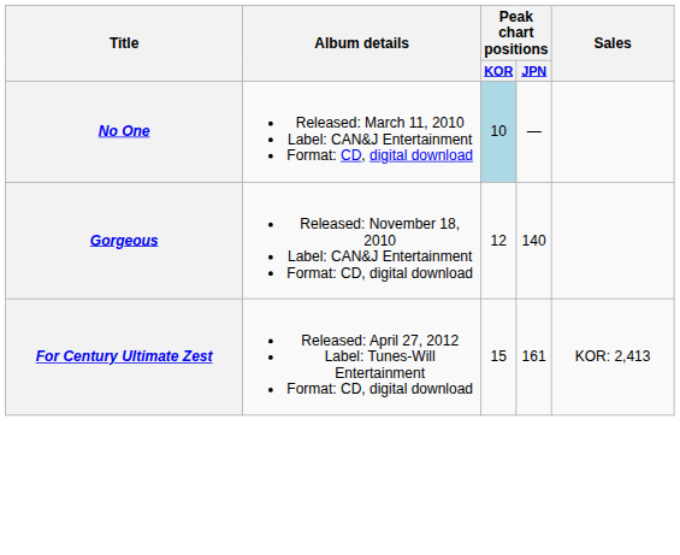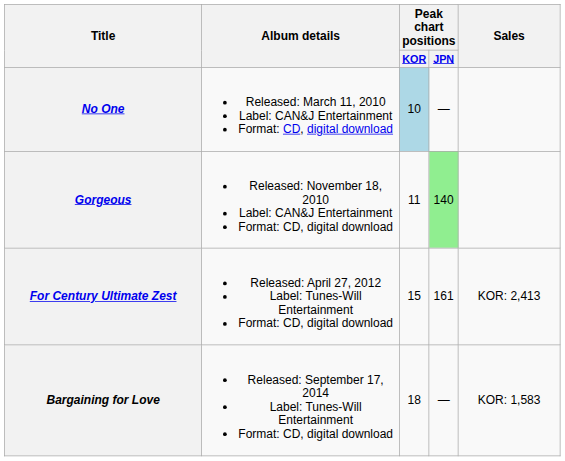 <table class="wikitable plainrowheaders" style="text-align:center;" border="1">
 <tr>
 <th scope="col" rowspan="2" style="width:16em;">Title</th>
 <th scope="col" rowspan="2" style="width:16em;">Album details</th>
 <th scope="col" colspan="2">Peak chart positions</th>
 <th scope="col" rowspan="2" style="width:8em;">Sales</th>
 </tr>
 <tr>
 <th scope="col" style="width:2.2em;font-size:90%;"><a href='#'>KOR</a><br></th>
 <th scope="col" style="width:2.2em;font-size:90%;"><a href='#'>JPN</a><br></th>
 </tr>
 <tr>
 <th scope="row"><em><a href='#'>No One</a></em></th>
 <td><br><ul><li>Released: March 11, 2010</li><li>Label: CAN&J Entertainment</li><li>Format: <a href='#'>CD</a>, <a href='#'>digital download</a></li></ul></td>
 <td style="background: lightblue;">10</td>
 <td>—</td>
 <td></td>
 </tr>
 <tr>
 <th scope="row"><em><a href='#'>Gorgeous</a></em></th>
 <td><br><ul><li>Released: November 18, 2010</li><li>Label: CAN&J Entertainment</li><li>Format: CD, digital download</li></ul></td>
-<td>12</td>
-<td>140</td>
+<td>11</td>
+<td style="background: lightgreen;">140</td>
 <td></td>
 </tr>
 <tr>
 <th scope="row"><em><a href='#'>For Century Ultimate Zest</a></em></th>
 <td><br><ul><li>Released: April 27, 2012</li><li>Label: Tunes-Will Entertainment</li><li>Format: CD, digital download</li></ul></td>
 <td>15</td>
 <td>161</td>
 <td>KOR: 2,413</td>
 </tr>
+<tr>
+<th scope="row"><em>Bargaining for Love</em></th>
+<td><br><ul><li>Released: September 17, 2014</li><li>Label: Tunes-Will Entertainment</li><li>Format: CD, digital download</li></ul></td>
+<td>18</td>
+<td>—</td>
+<td>KOR: 1,583</td>
+</tr>
 </table>
